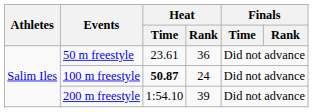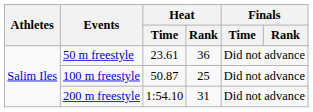 <table class=wikitable style=font-size:90%>
 <tr>
 <th rowspan=2>Athletes</th>
 <th rowspan=2>Events</th>
 <th colspan=2>Heat</th>
 <th colspan=2>Finals</th>
 </tr>
 <tr>
 <th>Time</th>
 <th>Rank</th>
 <th>Time</th>
 <th>Rank</th>
 </tr>
 <tr>
 <td rowspan=3><a href='#'>Salim Iles</a></td>
 <td><a href='#'>50 m freestyle</a></td>
 <td align=center>23.61</td>
 <td align=center>36</td>
 <td colspan=2 align=center>Did not advance</td>
 </tr>
 <tr>
 <td><a href='#'>100 m freestyle</a></td>
-<td align=center><strong>50.87</strong></td>
-<td align=center>24</td>
+<td align=center>50.87</td>
+<td align=center>25</td>
 <td colspan=2 align=center>Did not advance</td>
 </tr>
 <tr>
 <td><a href='#'>200 m freestyle</a></td>
 <td align=center>1:54.10</td>
-<td align=center>39</td>
+<td align=center>31</td>
 <td colspan=2 align=center>Did not advance</td>
 </tr>
 </table>
